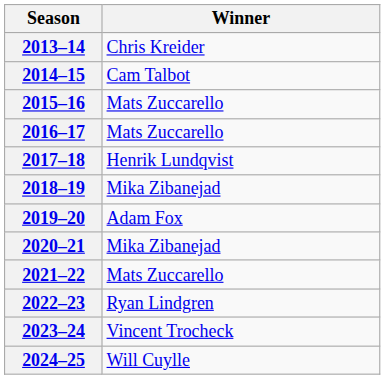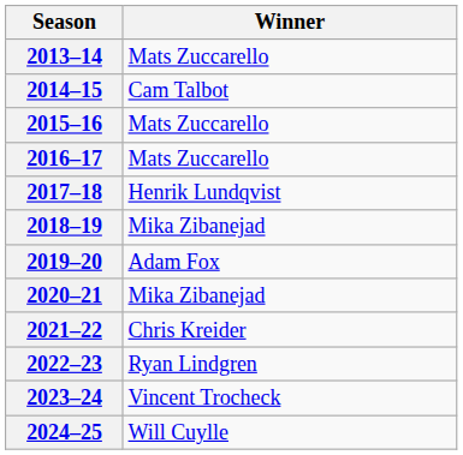 <table class="wikitable">
 <tr>
 <th scope="col" style="width:5em">Season</th>
 <th scope="col" style="width:15em">Winner</th>
 </tr>
 <tr>
 <th scope="row"><a href='#'>2013–14</a></th>
-<td><a href='#'>Chris Kreider</a></td>
+<td><a href='#'>Mats Zuccarello</a></td>
 </tr>
 <tr>
 <th scope="row"><a href='#'>2014–15</a></th>
 <td><a href='#'>Cam Talbot</a></td>
 </tr>
 <tr>
 <th scope="row"><a href='#'>2015–16</a></th>
 <td><a href='#'>Mats Zuccarello</a></td>
 </tr>
 <tr>
 <th scope="row"><a href='#'>2016–17</a></th>
 <td><a href='#'>Mats Zuccarello</a></td>
 </tr>
 <tr>
 <th scope="row"><a href='#'>2017–18</a></th>
 <td><a href='#'>Henrik Lundqvist</a></td>
 </tr>
 <tr>
 <th scope="row"><a href='#'>2018–19</a></th>
 <td><a href='#'>Mika Zibanejad</a></td>
 </tr>
 <tr>
 <th scope="row"><a href='#'>2019–20</a></th>
 <td><a href='#'>Adam Fox</a></td>
 </tr>
 <tr>
 <th scope="row"><a href='#'>2020–21</a></th>
 <td><a href='#'>Mika Zibanejad</a></td>
 </tr>
 <tr>
 <th scope="row"><a href='#'>2021–22</a></th>
-<td><a href='#'>Mats Zuccarello</a></td>
+<td><a href='#'>Chris Kreider</a></td>
 </tr>
 <tr>
 <th scope="row"><a href='#'>2022–23</a></th>
 <td><a href='#'>Ryan Lindgren</a></td>
 </tr>
 <tr>
 <th scope="row"><a href='#'>2023–24</a></th>
 <td><a href='#'>Vincent Trocheck</a></td>
 </tr>
 <tr>
 <th scope="row"><a href='#'>2024–25</a></th>
 <td><a href='#'>Will Cuylle</a></td>
 </tr>
 </table>
